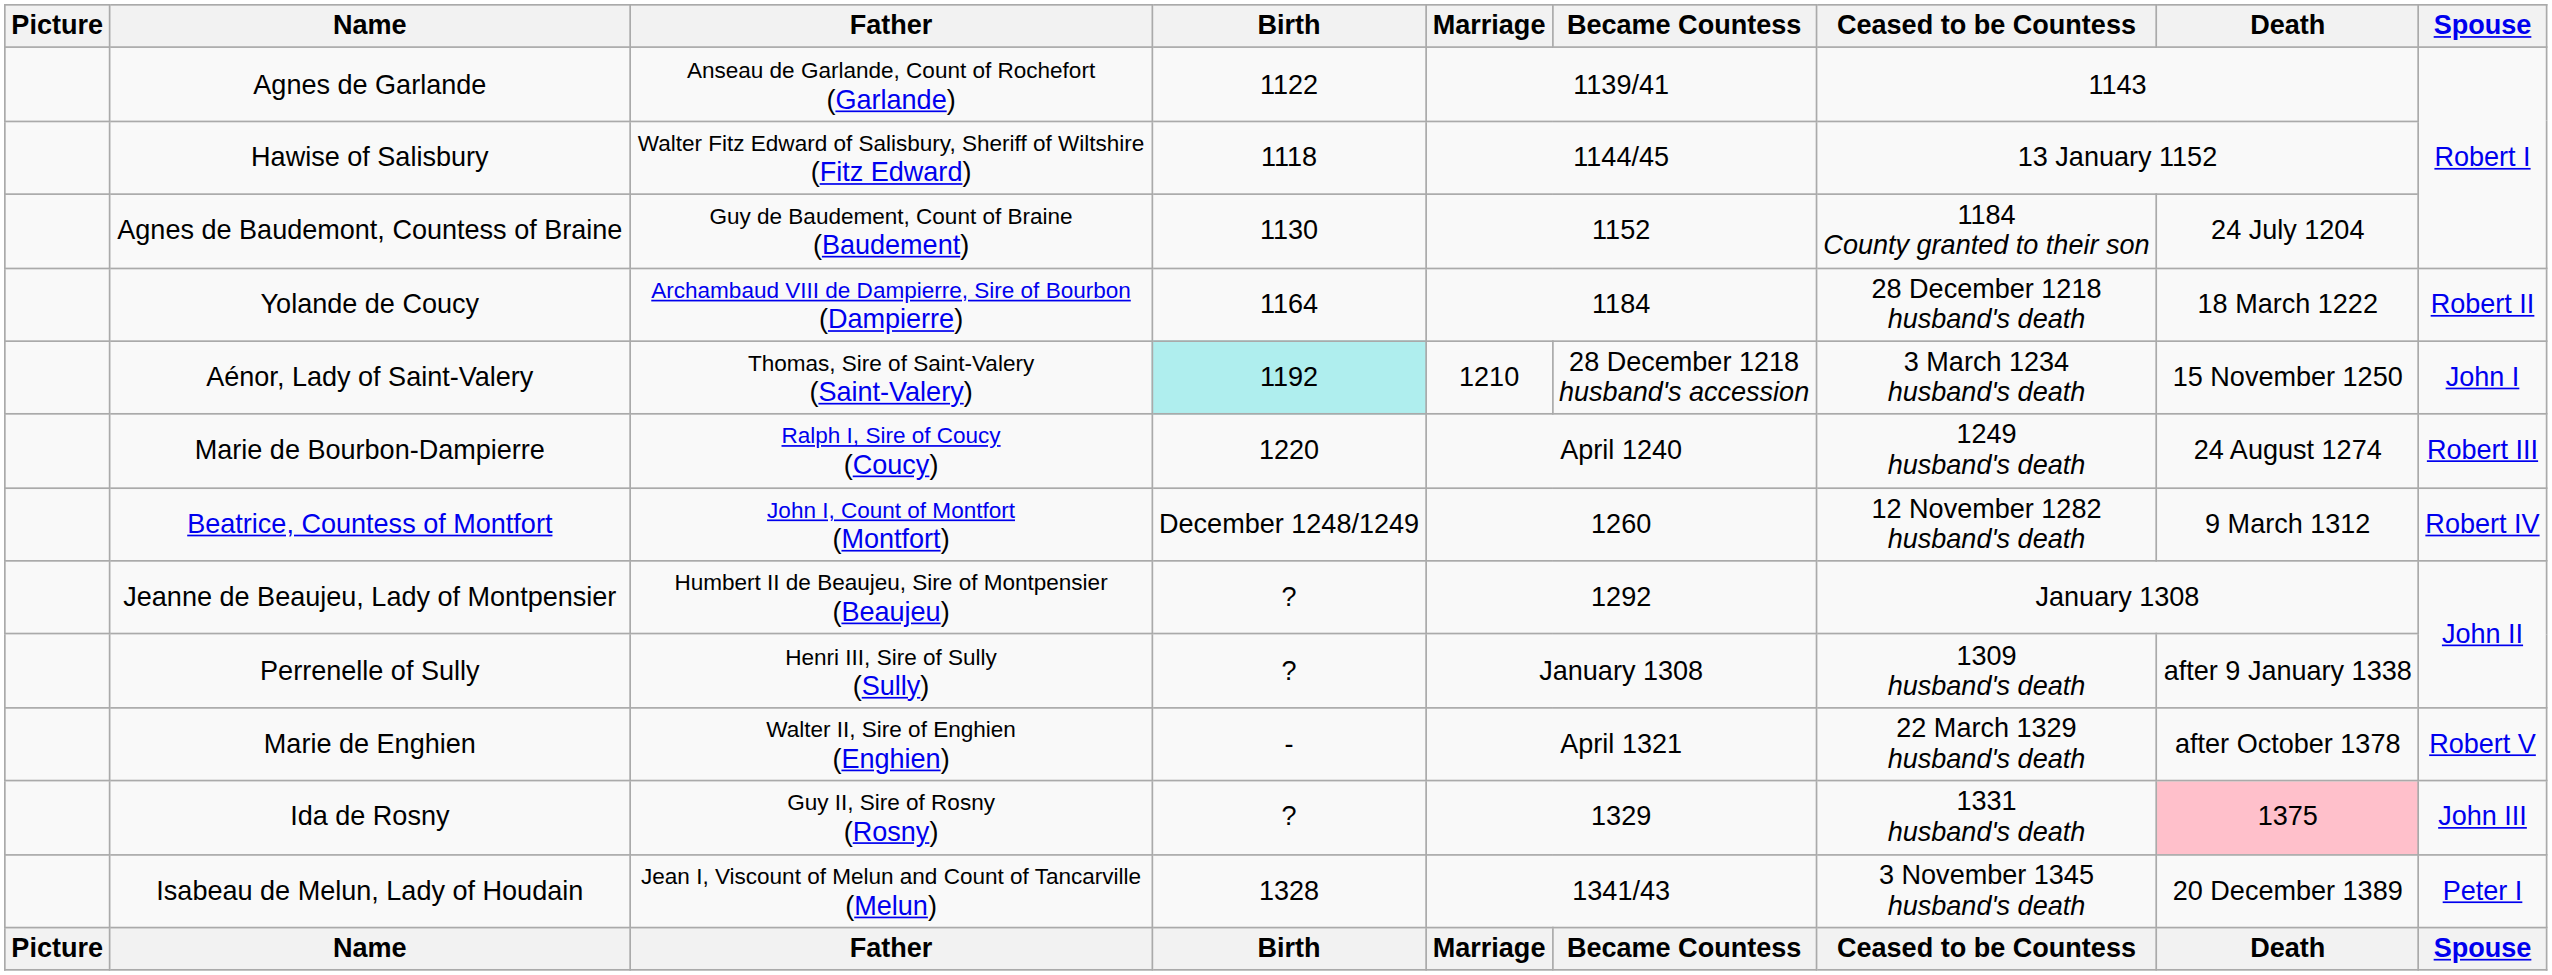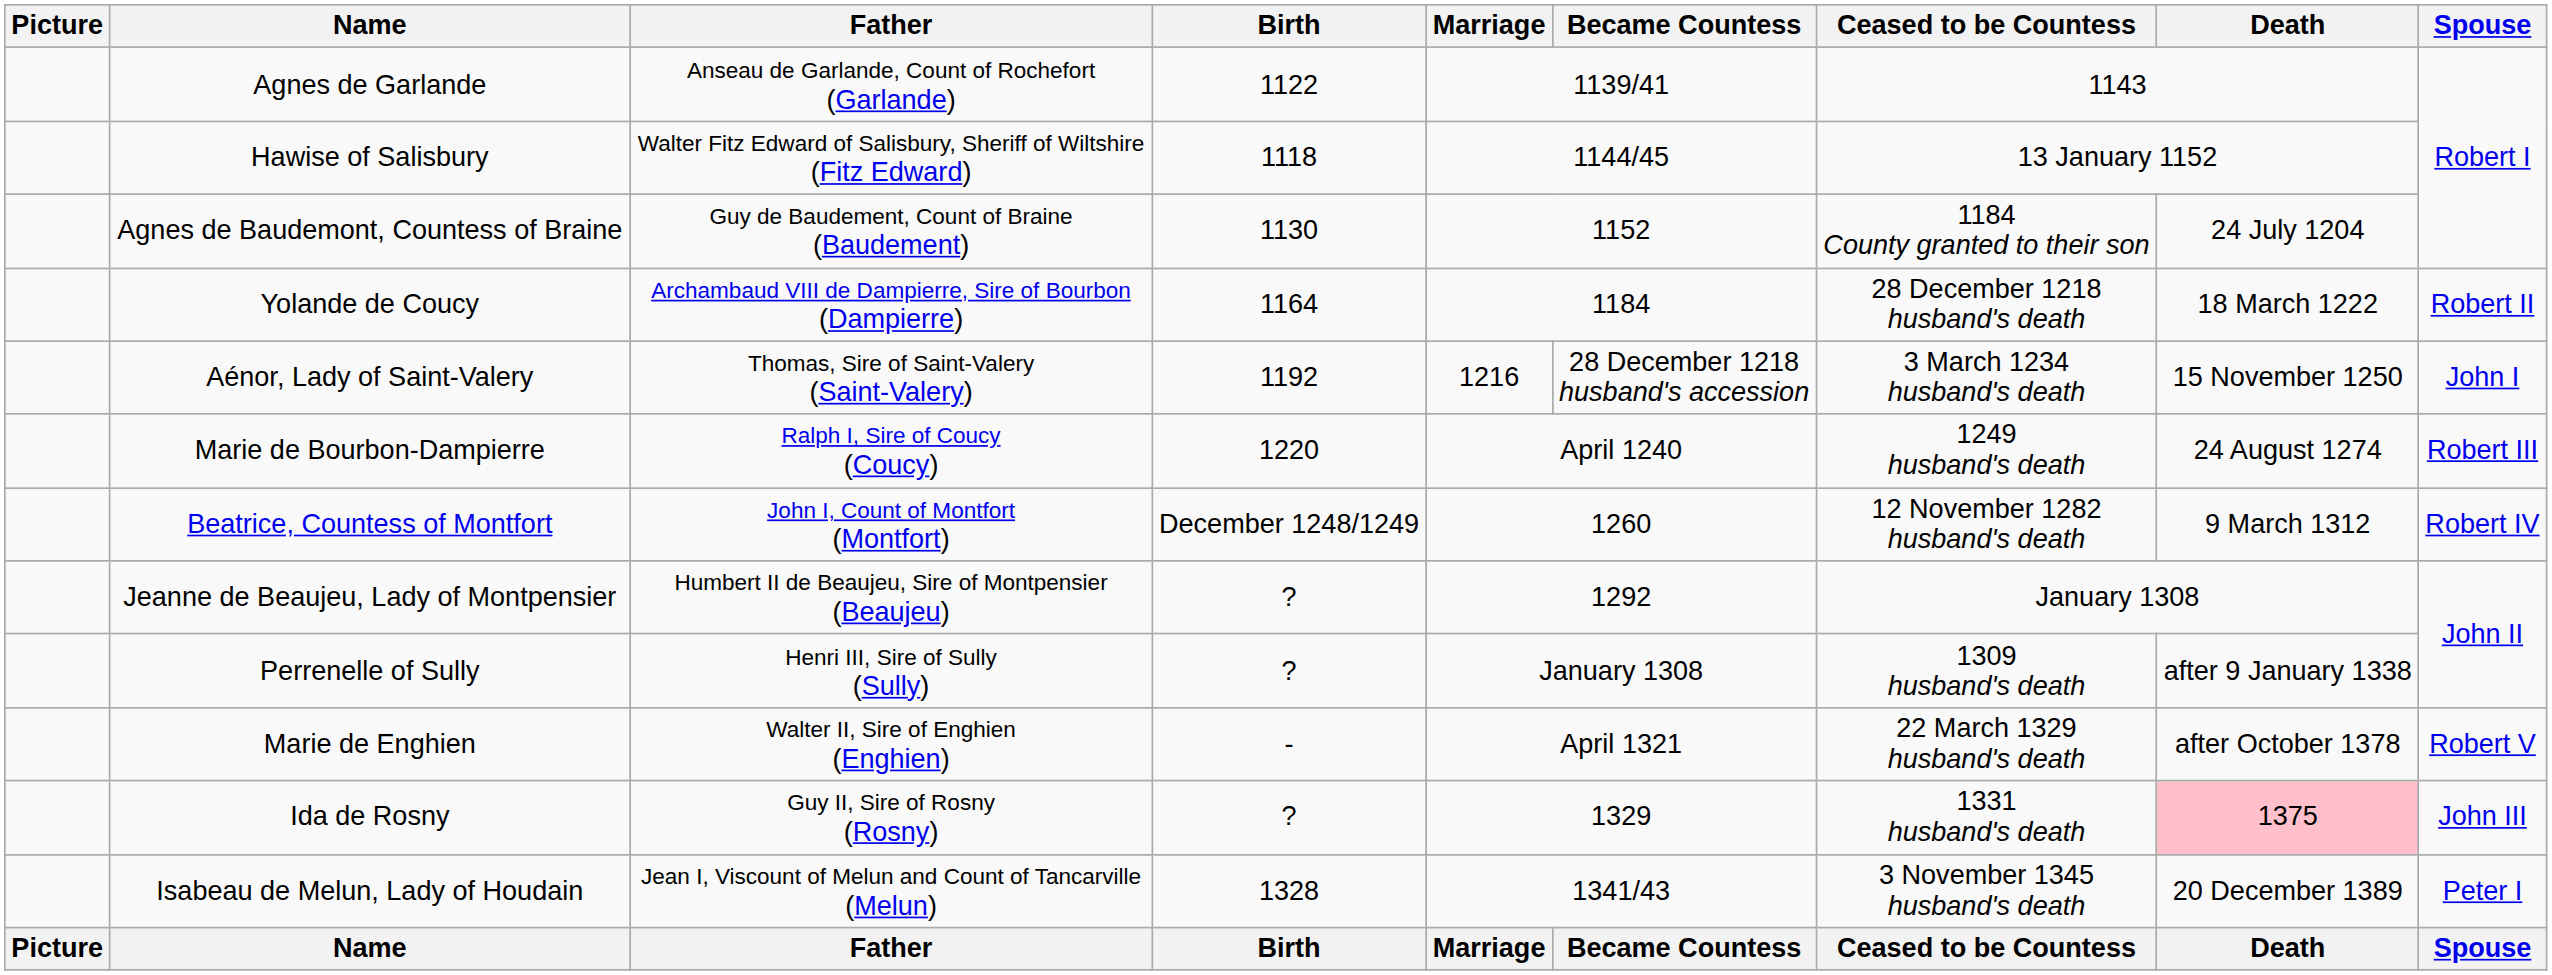 <table style="width:95%;" class="wikitable">
 <tr>
 <th>Picture</th>
 <th>Name</th>
 <th>Father</th>
 <th>Birth</th>
 <th>Marriage</th>
 <th>Became Countess</th>
 <th>Ceased to be Countess</th>
 <th>Death</th>
 <th><a href='#'>Spouse</a></th>
 </tr>
 <tr>
 <td style="text-align:center;"></td>
 <td style="text-align:center;">Agnes de Garlande</td>
 <td style="text-align:center;"><small>Anseau de Garlande, Count of Rochefort</small><br> (<a href='#'>Garlande</a>)</td>
 <td style="text-align:center;">1122</td>
 <td style="text-align:center;" colspan="2">1139/41</td>
 <td style="text-align:center;" colspan="2">1143</td>
 <td style="text-align:center;" rowspan="3"><a href='#'>Robert I</a></td>
 </tr>
 <tr style="text-align:center;">
 <td style="text-align:center;"></td>
 <td>Hawise of Salisbury</td>
 <td><small>Walter Fitz Edward of Salisbury, Sheriff of Wiltshire</small><br> (<a href='#'>Fitz Edward</a>)</td>
 <td>1118</td>
 <td colspan="2">1144/45</td>
 <td colspan="2">13 January 1152</td>
 </tr>
 <tr>
 <td style="text-align:center;"></td>
 <td style="text-align:center;">Agnes de Baudemont, Countess of Braine</td>
 <td style="text-align:center;"><small>Guy de Baudement, Count of Braine</small><br> (<a href='#'>Baudement</a>)</td>
 <td style="text-align:center;">1130</td>
 <td style="text-align:center;" colspan="2">1152</td>
 <td style="text-align:center;">1184<br><em>County granted to their son</em></td>
 <td style="text-align:center;">24 July 1204</td>
 </tr>
 <tr>
 <td style="text-align:center;"></td>
 <td style="text-align:center;">Yolande de Coucy<br></td>
 <td style="text-align:center;"><small><a href='#'>Archambaud VIII de Dampierre, Sire of Bourbon</a></small><br> (<a href='#'>Dampierre</a>)</td>
 <td style="text-align:center;">1164</td>
 <td style="text-align:center;" colspan="2">1184</td>
 <td style="text-align:center;">28 December 1218<br><em>husband's death</em></td>
 <td style="text-align:center;">18 March 1222</td>
 <td style="text-align:center;"><a href='#'>Robert II</a></td>
 </tr>
 <tr>
 <td style="text-align:center;"></td>
 <td style="text-align:center;">Aénor, Lady of Saint-Valery<br></td>
 <td style="text-align:center;"><small>Thomas, Sire of Saint-Valery</small><br> (<a href='#'>Saint-Valery</a>)</td>
-<td style="background: paleturquoise; text-align:center;">1192</td>
-<td style="text-align:center;">1210</td>
+<td style="text-align:center;">1192</td>
+<td style="text-align:center;">1216</td>
 <td style="text-align:center;">28 December 1218<br><em>husband's accession</em></td>
 <td style="text-align:center;">3 March 1234<br><em>husband's death</em></td>
 <td style="text-align:center;">15 November 1250</td>
 <td style="text-align:center;"><a href='#'>John I</a></td>
 </tr>
 <tr>
 <td style="text-align:center;"></td>
 <td style="text-align:center;">Marie de Bourbon-Dampierre<br></td>
 <td style="text-align:center;"><small><a href='#'>Ralph I, Sire of Coucy</a></small><br> (<a href='#'>Coucy</a>)</td>
 <td style="text-align:center;">1220</td>
 <td style="text-align:center;" colspan="2">April 1240</td>
 <td style="text-align:center;">1249<br><em>husband's death</em></td>
 <td style="text-align:center;">24 August 1274</td>
 <td style="text-align:center;"><a href='#'>Robert III</a></td>
 </tr>
 <tr>
 <td style="text-align:center;"></td>
 <td style="text-align:center;"><a href='#'>Beatrice, Countess of Montfort</a><br></td>
 <td style="text-align:center;"><small><a href='#'>John I, Count of Montfort</a></small><br> (<a href='#'>Montfort</a>)</td>
 <td style="text-align:center;">December 1248/1249</td>
 <td style="text-align:center;" colspan="2">1260</td>
 <td style="text-align:center;">12 November 1282<br><em>husband's death</em></td>
 <td style="text-align:center;">9 March 1312</td>
 <td style="text-align:center;"><a href='#'>Robert IV</a></td>
 </tr>
 <tr>
 <td style="text-align:center;"></td>
 <td style="text-align:center;">Jeanne de Beaujeu, Lady of Montpensier<br></td>
 <td style="text-align:center;"><small>Humbert II de Beaujeu, Sire of Montpensier</small><br>(<a href='#'>Beaujeu</a>)</td>
 <td style="text-align:center;">?</td>
 <td style="text-align:center;" colspan="2">1292</td>
 <td style="text-align:center;" colspan="2">January 1308</td>
 <td style="text-align:center;" rowspan="2"><a href='#'>John II</a></td>
 </tr>
 <tr>
 <td style="text-align:center;"></td>
 <td style="text-align:center;">Perrenelle of Sully<br></td>
 <td style="text-align:center;"><small>Henri III, Sire of Sully</small><br> (<a href='#'>Sully</a>)</td>
 <td style="text-align:center;">?</td>
 <td style="text-align:center;" colspan="2">January 1308</td>
 <td style="text-align:center;">1309<br><em>husband's death</em></td>
 <td style="text-align:center;">after 9 January 1338</td>
 </tr>
 <tr>
 <td style="text-align:center;"></td>
 <td style="text-align:center;">Marie de Enghien<br></td>
 <td style="text-align:center;"><small>Walter II, Sire of Enghien</small><br> (<a href='#'>Enghien</a>)</td>
 <td style="text-align:center;">-</td>
 <td style="text-align:center;" colspan="2">April 1321</td>
 <td style="text-align:center;">22 March 1329<br><em>husband's death</em></td>
 <td style="text-align:center;">after October 1378</td>
 <td style="text-align:center;"><a href='#'>Robert V</a></td>
 </tr>
 <tr>
 <td style="text-align:center;"></td>
 <td style="text-align:center;">Ida de Rosny<br></td>
 <td style="text-align:center;"><small>Guy II, Sire of Rosny</small><br> (<a href='#'>Rosny</a>)</td>
 <td style="text-align:center;">?</td>
 <td style="text-align:center;" colspan="2">1329</td>
 <td style="text-align:center;">1331<br><em>husband's death</em></td>
 <td style="background: pink; text-align:center;">1375</td>
 <td style="text-align:center;"><a href='#'>John III</a></td>
 </tr>
 <tr>
 <td style="text-align:center;"></td>
 <td style="text-align:center;">Isabeau de Melun, Lady of Houdain<br></td>
 <td style="text-align:center;"><small>Jean I, Viscount of Melun and Count of Tancarville </small><br> (<a href='#'>Melun</a>)</td>
 <td style="text-align:center;">1328</td>
 <td style="text-align:center;" colspan="2">1341/43</td>
 <td style="text-align:center;">3 November 1345<br><em>husband's death</em></td>
 <td style="text-align:center;">20 December 1389</td>
 <td style="text-align:center;"><a href='#'>Peter I</a></td>
 </tr>
 <tr>
 <th>Picture</th>
 <th>Name</th>
 <th>Father</th>
 <th>Birth</th>
 <th>Marriage</th>
 <th>Became Countess</th>
 <th>Ceased to be Countess</th>
 <th>Death</th>
 <th><a href='#'>Spouse</a></th>
 </tr>
 </table>
